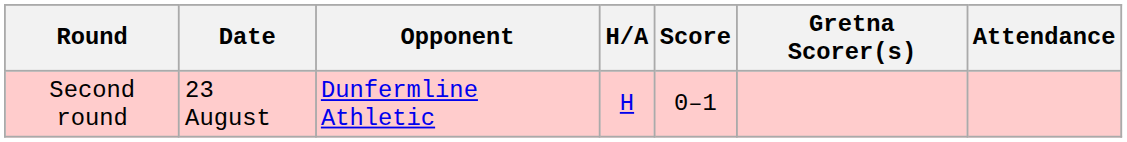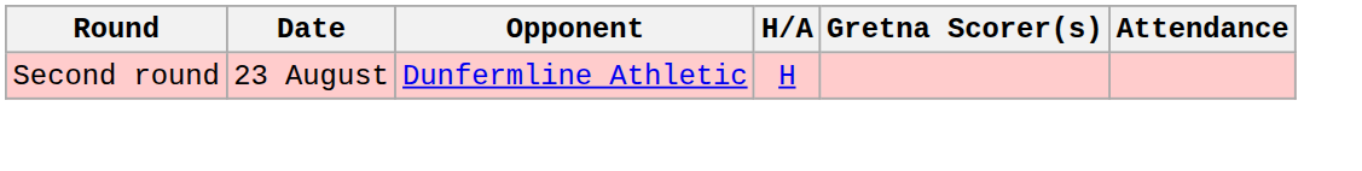 <table class="wikitable" style="text-align:center">
 <tr>
 <th>Round</th>
 <th>Date</th>
 <th>Opponent</th>
 <th>H/A</th>
-<th>Score</th>
 <th>Gretna Scorer(s)</th>
 <th>Attendance</th>
 </tr>
 <tr bgcolor=#FFCCCC>
 <td>Second round</td>
 <td align=left>23 August</td>
 <td align=left><a href='#'>Dunfermline Athletic</a></td>
 <td><a href='#'>H</a></td>
-<td>0–1</td>
 <td align=left></td>
 <td></td>
 </tr>
 </table>
